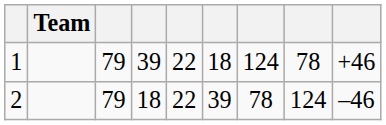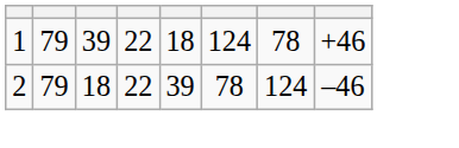 <table class="wikitable">
 <tr>
 <th></th>
-<th>Team</th>
 <th></th>
 <th></th>
 <th></th>
 <th></th>
 <th></th>
 <th></th>
 <th></th>
 </tr>
 <tr align="center">
 <td>1</td>
-<td align="left"></td>
 <td>79</td>
 <td>39</td>
 <td>22</td>
 <td>18</td>
 <td>124</td>
 <td>78</td>
 <td>+46</td>
 </tr>
 <tr align="center">
 <td>2</td>
-<td align="left"></td>
 <td>79</td>
 <td>18</td>
 <td>22</td>
 <td>39</td>
 <td>78</td>
 <td>124</td>
 <td>–46</td>
 </tr>
 </table>
